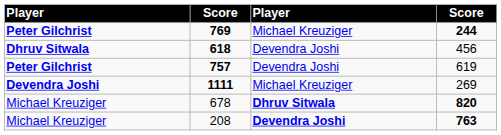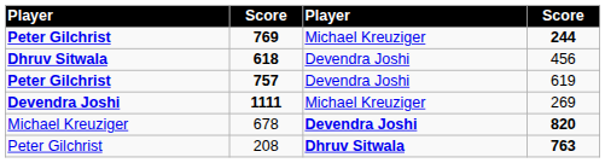 <table border="2" cellpadding="2" cellspacing="0" style="margin: 0; background: #f9f9f9; border: 1px #aaa solid; border-collapse: collapse; font-size: 100%;" width=50%>
 <tr>
 <th bgcolor="000000" style="color:white; text-align:left" width=20%>Player</th>
 <th bgcolor="000000" style="color:white; text-align:center" width=5%>Score</th>
 <th bgcolor="000000" style="color:white; text-align:left" width=20%>Player</th>
 <th bgcolor="000000" style="color:white; text-align:center" width= 5%>Score</th>
 </tr>
 <tr>
 <td style="text-align:left"> <strong><a href='#'>Peter Gilchrist</a></strong></td>
 <td style="text-align:center"><strong>769</strong></td>
 <td style="text-align:left"> <a href='#'>Michael Kreuziger</a></td>
 <td style="text-align:center"><strong>244</strong></td>
 </tr>
 <tr>
 <td style="text-align:left"> <strong><a href='#'>Dhruv Sitwala</a></strong></td>
 <td style="text-align:center"><strong>618</strong></td>
 <td style="text-align:left"> <a href='#'>Devendra Joshi</a></td>
 <td style="text-align:center">456</td>
 </tr>
 <tr>
 <td style="text-align:left"> <strong><a href='#'>Peter Gilchrist</a></strong></td>
 <td style="text-align:center"><strong>757</strong></td>
 <td style="text-align:left"> <a href='#'>Devendra Joshi</a></td>
 <td style="text-align:center">619</td>
 </tr>
 <tr>
 <td style="text-align:left"> <strong><a href='#'>Devendra Joshi</a></strong></td>
 <td style="text-align:center"><strong>1111</strong></td>
 <td style="text-align:left"> <a href='#'>Michael Kreuziger</a></td>
 <td style="text-align:center">269</td>
 </tr>
 <tr>
 <td style="text-align:left"> <a href='#'>Michael Kreuziger</a></td>
 <td style="text-align:center">678</td>
-<td style="text-align:left"> <strong><a href='#'>Dhruv Sitwala</a></strong></td>
+<td style="text-align:left"> <strong><a href='#'>Devendra Joshi</a></strong></td>
 <td style="text-align:center"><strong>820</strong></td>
 </tr>
 <tr>
-<td style="text-align:left"> <a href='#'>Michael Kreuziger</a></td>
+<td style="text-align:left"> <a href='#'>Peter Gilchrist</a></td>
 <td style="text-align:center">208</td>
-<td style="text-align:left"> <strong><a href='#'>Devendra Joshi</a></strong></td>
+<td style="text-align:left"> <strong><a href='#'>Dhruv Sitwala</a></strong></td>
 <td style="text-align:center"><strong>763</strong></td>
 </tr>
 </table>
